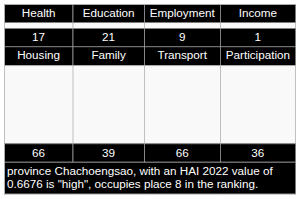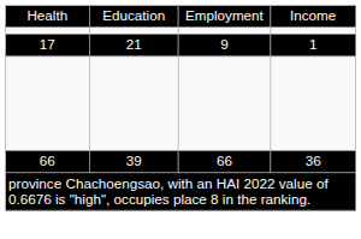 <table class="wikitable floatright" style="width:400px;">
 <tr>
 <td style="text-align:center; width:100px; background:black; color:white;">Health</td>
 <td style="text-align:center; width:100px; background:black; color:white;">Education</td>
 <td style="text-align:center; width:100px; background:black; color:white;">Employment</td>
 <td style="text-align:center; width:100px; background:black; color:white;">Income</td>
 </tr>
 <tr>
 <td></td>
 <td></td>
 <td></td>
 <td></td>
 </tr>
 <tr>
 <td style="text-align:center; background:black; color:white;">17</td>
 <td style="text-align:center; background:black; color:white;">21</td>
 <td style="text-align:center; background:black; color:white;">9</td>
 <td style="text-align:center; background:black; color:white;">1</td>
 </tr>
 <tr>
-<td style="text-align:center; background:black; color:white;">Housing</td>
-<td style="text-align:center; background:black; color:white;">Family</td>
-<td style="text-align:center; background:black; color:white;">Transport</td>
-<td style="text-align:center; background:black; color:white;">Participation</td>
-</tr>
-<tr>
 <td style="height:100px;"></td>
 <td></td>
 <td></td>
 <td></td>
 </tr>
 <tr>
 <td style="text-align:center; background:black; color:white;">66</td>
 <td style="text-align:center; background:black; color:white;">39</td>
 <td style="text-align:center; background:black; color:white;">66</td>
 <td style="text-align:center; background:black; color:white;">36</td>
 </tr>
 <tr>
 <td colspan="4"; style="background:black; color:white;">province Chachoengsao, with an HAI 2022 value of 0.6676 is "high", occupies place 8 in the ranking.</td>
 </tr>
 </table>
